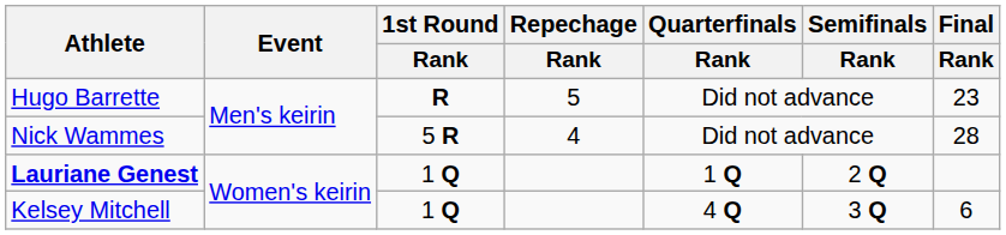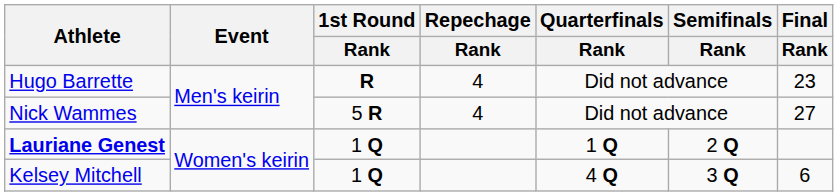 <table class=wikitable style=font-size:90%;text-align:center>
 <tr>
 <th rowspan=2>Athlete</th>
 <th rowspan=2>Event</th>
 <th>1st Round</th>
 <th>Repechage</th>
 <th>Quarterfinals</th>
 <th>Semifinals</th>
 <th>Final</th>
 </tr>
 <tr style=font-size:95%>
 <th>Rank</th>
 <th>Rank</th>
 <th>Rank</th>
 <th>Rank</th>
 <th>Rank</th>
 </tr>
 <tr>
 <td align=left><a href='#'>Hugo Barrette</a></td>
 <td align=left rowspan=2><a href='#'>Men's keirin</a></td>
 <td> <strong>R</strong></td>
-<td>5</td>
+<td>4</td>
 <td colspan=2>Did not advance</td>
 <td>23</td>
 </tr>
 <tr>
 <td align=left><a href='#'>Nick Wammes</a></td>
 <td>5 <strong>R</strong></td>
 <td>4</td>
 <td colspan=2>Did not advance</td>
-<td>28</td>
+<td>27</td>
 </tr>
 <tr>
 <td align=left><strong><a href='#'>Lauriane Genest</a></strong></td>
 <td align=left rowspan=2><a href='#'>Women's keirin</a></td>
 <td>1 <strong>Q</strong></td>
 <td></td>
 <td>1 <strong>Q</strong></td>
 <td>2 <strong>Q</strong></td>
 <td></td>
 </tr>
 <tr>
 <td align=left><a href='#'>Kelsey Mitchell</a></td>
 <td>1 <strong>Q</strong></td>
 <td></td>
 <td>4 <strong>Q</strong></td>
 <td>3 <strong>Q</strong></td>
 <td>6</td>
 </tr>
 </table>
